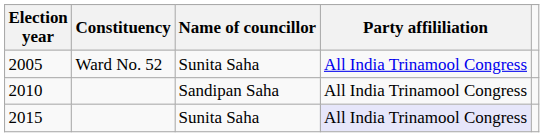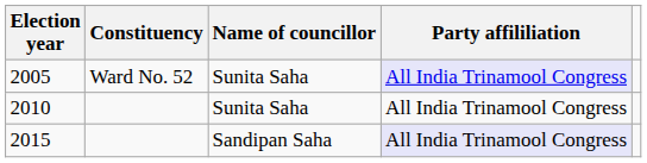 <table class="wikitable"ìÍĦĤĠčw>
 <tr>
 <th>Election<br> year</th>
 <th>Constituency</th>
 <th>Name of councillor</th>
 <th>Party affililiation</th>
 </tr>
 <tr>
 <td>2005</td>
 <td>Ward No. 52</td>
 <td>Sunita Saha</td>
-<td><a href='#'>All India Trinamool Congress</a></td>
+<td style="background: lavender;"><a href='#'>All India Trinamool Congress</a></td>
 <td></td>
 </tr>
 <tr>
 <td>2010</td>
 <td></td>
-<td>Sandipan Saha</td>
+<td>Sunita Saha</td>
 <td>All India Trinamool Congress</td>
 <td></td>
 </tr>
 <tr>
 <td>2015</td>
 <td></td>
-<td>Sunita Saha</td>
+<td>Sandipan Saha</td>
 <td style="background: lavender;">All India Trinamool Congress</td>
 <td></td>
 </tr>
 </table>
